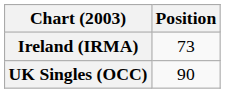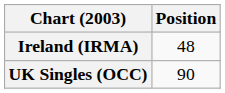 <table class="wikitable unsortable plainrowheaders" style="text-align:center">
 <tr>
 <th scope="col">Chart (2003)</th>
 <th scope="col">Position</th>
 </tr>
 <tr>
 <th scope="row">Ireland (IRMA)</th>
-<td>73</td>
+<td>48</td>
 </tr>
 <tr>
 <th scope="row">UK Singles (OCC)</th>
 <td>90</td>
 </tr>
 </table>
